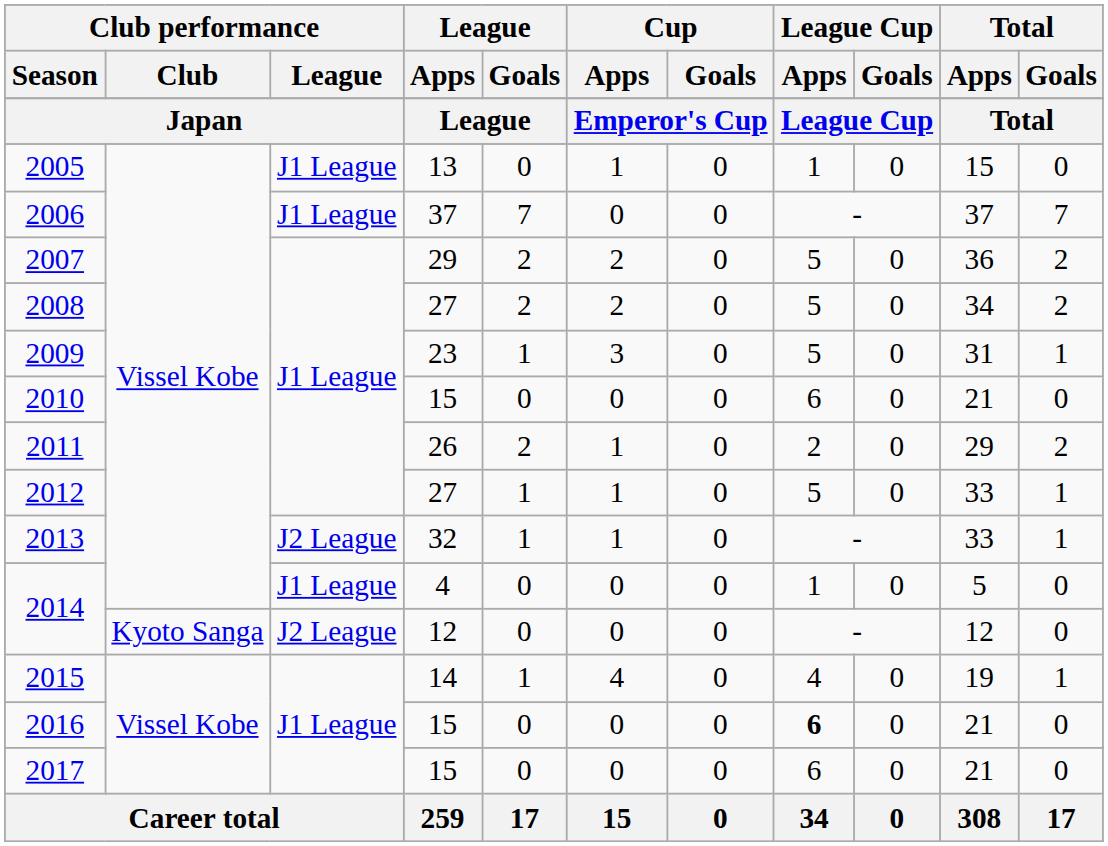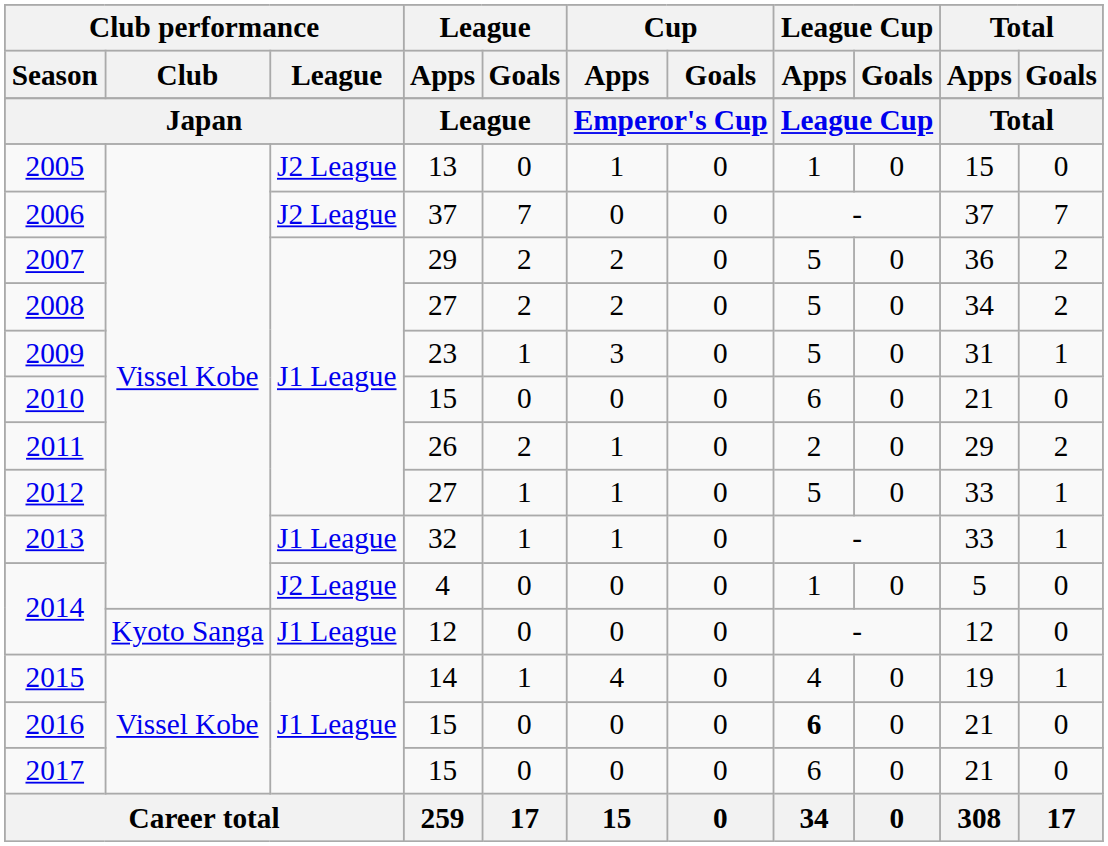 <table class="wikitable" style="text-align:center">
 <tr>
 <th colspan=3>Club performance</th>
 <th colspan=2>League</th>
 <th colspan=2>Cup</th>
 <th colspan=2>League Cup</th>
 <th colspan=2>Total</th>
 </tr>
 <tr>
 <th>Season</th>
 <th>Club</th>
 <th>League</th>
 <th>Apps</th>
 <th>Goals</th>
 <th>Apps</th>
 <th>Goals</th>
 <th>Apps</th>
 <th>Goals</th>
 <th>Apps</th>
 <th>Goals</th>
 </tr>
 <tr>
 </tr>
 <tr>
 <th colspan=3>Japan</th>
 <th colspan=2>League</th>
 <th colspan=2><a href='#'>Emperor's Cup</a></th>
 <th colspan=2><a href='#'>League Cup</a></th>
 <th colspan=2>Total</th>
 </tr>
 <tr>
 <td><a href='#'>2005</a></td>
 <td rowspan="10"><a href='#'>Vissel Kobe</a></td>
-<td><a href='#'>J1 League</a></td>
+<td><a href='#'>J2 League</a></td>
 <td>13</td>
 <td>0</td>
 <td>1</td>
 <td>0</td>
 <td>1</td>
 <td>0</td>
 <td>15</td>
 <td>0</td>
 </tr>
 <tr>
 <td><a href='#'>2006</a></td>
-<td><a href='#'>J1 League</a></td>
+<td><a href='#'>J2 League</a></td>
 <td>37</td>
 <td>7</td>
 <td>0</td>
 <td>0</td>
 <td colspan="2">-</td>
 <td>37</td>
 <td>7</td>
 </tr>
 <tr>
 <td><a href='#'>2007</a></td>
 <td rowspan="6"><a href='#'>J1 League</a></td>
 <td>29</td>
 <td>2</td>
 <td>2</td>
 <td>0</td>
 <td>5</td>
 <td>0</td>
 <td>36</td>
 <td>2</td>
 </tr>
 <tr>
 <td><a href='#'>2008</a></td>
 <td>27</td>
 <td>2</td>
 <td>2</td>
 <td>0</td>
 <td>5</td>
 <td>0</td>
 <td>34</td>
 <td>2</td>
 </tr>
 <tr>
 <td><a href='#'>2009</a></td>
 <td>23</td>
 <td>1</td>
 <td>3</td>
 <td>0</td>
 <td>5</td>
 <td>0</td>
 <td>31</td>
 <td>1</td>
 </tr>
 <tr>
 <td><a href='#'>2010</a></td>
 <td>15</td>
 <td>0</td>
 <td>0</td>
 <td>0</td>
 <td>6</td>
 <td>0</td>
 <td>21</td>
 <td>0</td>
 </tr>
 <tr>
 <td><a href='#'>2011</a></td>
 <td>26</td>
 <td>2</td>
 <td>1</td>
 <td>0</td>
 <td>2</td>
 <td>0</td>
 <td>29</td>
 <td>2</td>
 </tr>
 <tr>
 <td><a href='#'>2012</a></td>
 <td>27</td>
 <td>1</td>
 <td>1</td>
 <td>0</td>
 <td>5</td>
 <td>0</td>
 <td>33</td>
 <td>1</td>
 </tr>
 <tr>
 <td><a href='#'>2013</a></td>
-<td><a href='#'>J2 League</a></td>
+<td><a href='#'>J1 League</a></td>
 <td>32</td>
 <td>1</td>
 <td>1</td>
 <td>0</td>
 <td colspan="2">-</td>
 <td>33</td>
 <td>1</td>
 </tr>
 <tr>
 <td rowspan="2"><a href='#'>2014</a></td>
-<td><a href='#'>J1 League</a></td>
+<td><a href='#'>J2 League</a></td>
 <td>4</td>
 <td>0</td>
 <td>0</td>
 <td>0</td>
 <td>1</td>
 <td>0</td>
 <td>5</td>
 <td>0</td>
 </tr>
 <tr>
 <td><a href='#'>Kyoto Sanga</a></td>
-<td><a href='#'>J2 League</a></td>
+<td><a href='#'>J1 League</a></td>
 <td>12</td>
 <td>0</td>
 <td>0</td>
 <td>0</td>
 <td colspan="2">-</td>
 <td>12</td>
 <td>0</td>
 </tr>
 <tr>
 <td><a href='#'>2015</a></td>
 <td rowspan="3"><a href='#'>Vissel Kobe</a></td>
 <td rowspan="3"><a href='#'>J1 League</a></td>
 <td>14</td>
 <td>1</td>
 <td>4</td>
 <td>0</td>
 <td>4</td>
 <td>0</td>
 <td>19</td>
 <td>1</td>
 </tr>
 <tr>
 <td><a href='#'>2016</a></td>
 <td>15</td>
 <td>0</td>
 <td>0</td>
 <td>0</td>
 <td><strong>6</strong></td>
 <td>0</td>
 <td>21</td>
 <td>0</td>
 </tr>
 <tr>
 <td><a href='#'>2017</a></td>
 <td>15</td>
 <td>0</td>
 <td>0</td>
 <td>0</td>
 <td>6</td>
 <td>0</td>
 <td>21</td>
 <td>0</td>
 </tr>
 <tr>
 <th colspan=3>Career total</th>
 <th>259</th>
 <th>17</th>
 <th>15</th>
 <th>0</th>
 <th>34</th>
 <th>0</th>
 <th>308</th>
 <th>17</th>
 </tr>
 </table>
